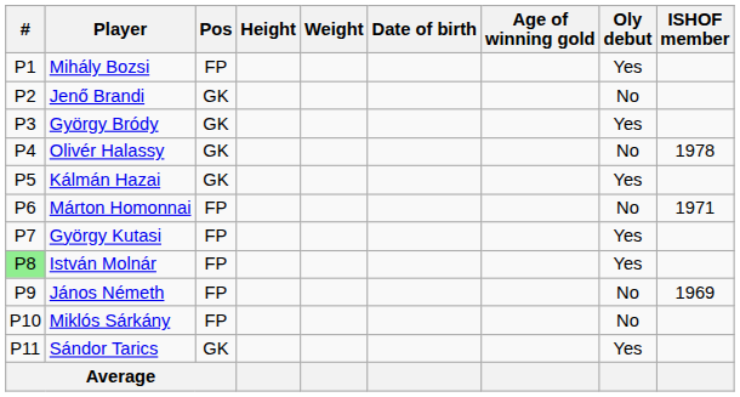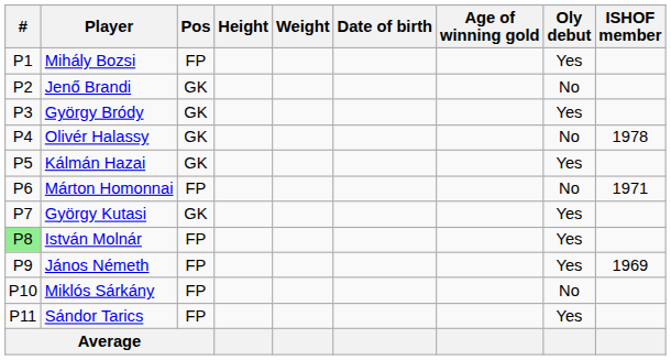 <table class="wikitable sortable" style="text-align: center; font-size: 85%; margin-left: 1em;">
 <tr>
 <th>#</th>
 <th>Player</th>
 <th>Pos</th>
 <th>Height</th>
 <th>Weight</th>
 <th>Date of birth</th>
 <th>Age of<br>winning gold</th>
 <th>Oly<br>debut</th>
 <th>ISHOF<br>member</th>
 </tr>
 <tr>
 <td>P1</td>
 <td style="text-align: left;" data-sort-value="Bozsi, Mihály"><a href='#'>Mihály Bozsi</a></td>
 <td>FP</td>
 <td style="text-align: left;"></td>
 <td style="text-align: right;"></td>
 <td style="text-align: right;"></td>
 <td style="text-align: left;"></td>
 <td>Yes</td>
 <td></td>
 </tr>
 <tr>
 <td>P2</td>
 <td style="text-align: left;" data-sort-value="Brandi, Jenő"><a href='#'>Jenő Brandi</a></td>
 <td>GK</td>
 <td style="text-align: left;"></td>
 <td style="text-align: right;"></td>
 <td style="text-align: right;"></td>
 <td style="text-align: left;"></td>
 <td>No</td>
 <td></td>
 </tr>
 <tr>
 <td>P3</td>
 <td style="text-align: left;" data-sort-value="Bródy, György"><a href='#'>György Bródy</a></td>
 <td>GK</td>
 <td style="text-align: left;"></td>
 <td style="text-align: right;"></td>
 <td style="text-align: right;"></td>
 <td style="text-align: left;"></td>
 <td>Yes</td>
 <td></td>
 </tr>
 <tr>
 <td>P4</td>
 <td style="text-align: left;" data-sort-value="Halassy, Olivér"><a href='#'>Olivér Halassy</a></td>
 <td>GK</td>
 <td style="text-align: left;"></td>
 <td style="text-align: right;"></td>
 <td style="text-align: right;"></td>
 <td style="text-align: left;"></td>
 <td>No</td>
 <td>1978</td>
 </tr>
 <tr>
 <td>P5</td>
 <td style="text-align: left;" data-sort-value="Hazai, Kálmán"><a href='#'>Kálmán Hazai</a></td>
 <td>GK</td>
 <td style="text-align: left;"></td>
 <td style="text-align: right;"></td>
 <td style="text-align: right;"></td>
 <td style="text-align: left;"></td>
 <td>Yes</td>
 <td></td>
 </tr>
 <tr>
 <td>P6</td>
 <td style="text-align: left;" data-sort-value="Homonnai, Márton"><a href='#'>Márton Homonnai</a></td>
 <td>FP</td>
 <td style="text-align: left;"></td>
 <td style="text-align: right;"></td>
 <td style="text-align: right;"></td>
 <td style="text-align: left;"></td>
 <td>No</td>
 <td>1971</td>
 </tr>
 <tr>
 <td>P7</td>
 <td style="text-align: left;" data-sort-value="Kutasi, György"><a href='#'>György Kutasi</a></td>
-<td>FP</td>
+<td>GK</td>
 <td style="text-align: left;"></td>
 <td style="text-align: right;"></td>
 <td style="text-align: right;"></td>
 <td style="text-align: left;"></td>
 <td>Yes</td>
 <td></td>
 </tr>
 <tr>
 <td style="background: lightgreen;">P8</td>
 <td style="text-align: left;" data-sort-value="Molnár, István"><a href='#'>István Molnár</a></td>
 <td>FP</td>
 <td style="text-align: left;"></td>
 <td style="text-align: right;"></td>
 <td style="text-align: right;"></td>
 <td style="text-align: left;"></td>
 <td>Yes</td>
 <td></td>
 </tr>
 <tr>
 <td>P9</td>
 <td style="text-align: left;" data-sort-value="Németh, János"><a href='#'>János Németh</a></td>
 <td>FP</td>
 <td style="text-align: left;"></td>
 <td style="text-align: right;"></td>
 <td style="text-align: right;"></td>
 <td style="text-align: left;"></td>
-<td>No</td>
+<td>Yes</td>
 <td>1969</td>
 </tr>
 <tr>
 <td>P10</td>
 <td style="text-align: left;" data-sort-value="Sárkány, Miklós"><a href='#'>Miklós Sárkány</a></td>
 <td>FP</td>
 <td style="text-align: left;"></td>
 <td style="text-align: right;"></td>
 <td style="text-align: right;"></td>
 <td style="text-align: left;"></td>
 <td>No</td>
 <td></td>
 </tr>
 <tr>
 <td>P11</td>
 <td style="text-align: left;" data-sort-value="Tarics, Sándor"><a href='#'>Sándor Tarics</a></td>
-<td>GK</td>
+<td>FP</td>
 <td style="text-align: left;"></td>
 <td style="text-align: right;"></td>
 <td style="text-align: right;"></td>
 <td style="text-align: left;"></td>
 <td>Yes</td>
 <td></td>
 </tr>
 <tr>
 <th colspan="3">Average</th>
 <th style="text-align: left;"></th>
 <th style="text-align: right;"></th>
 <th style="text-align: right;"></th>
 <th style="text-align: left;"></th>
 <th></th>
 <th></th>
 </tr>
 </table>
